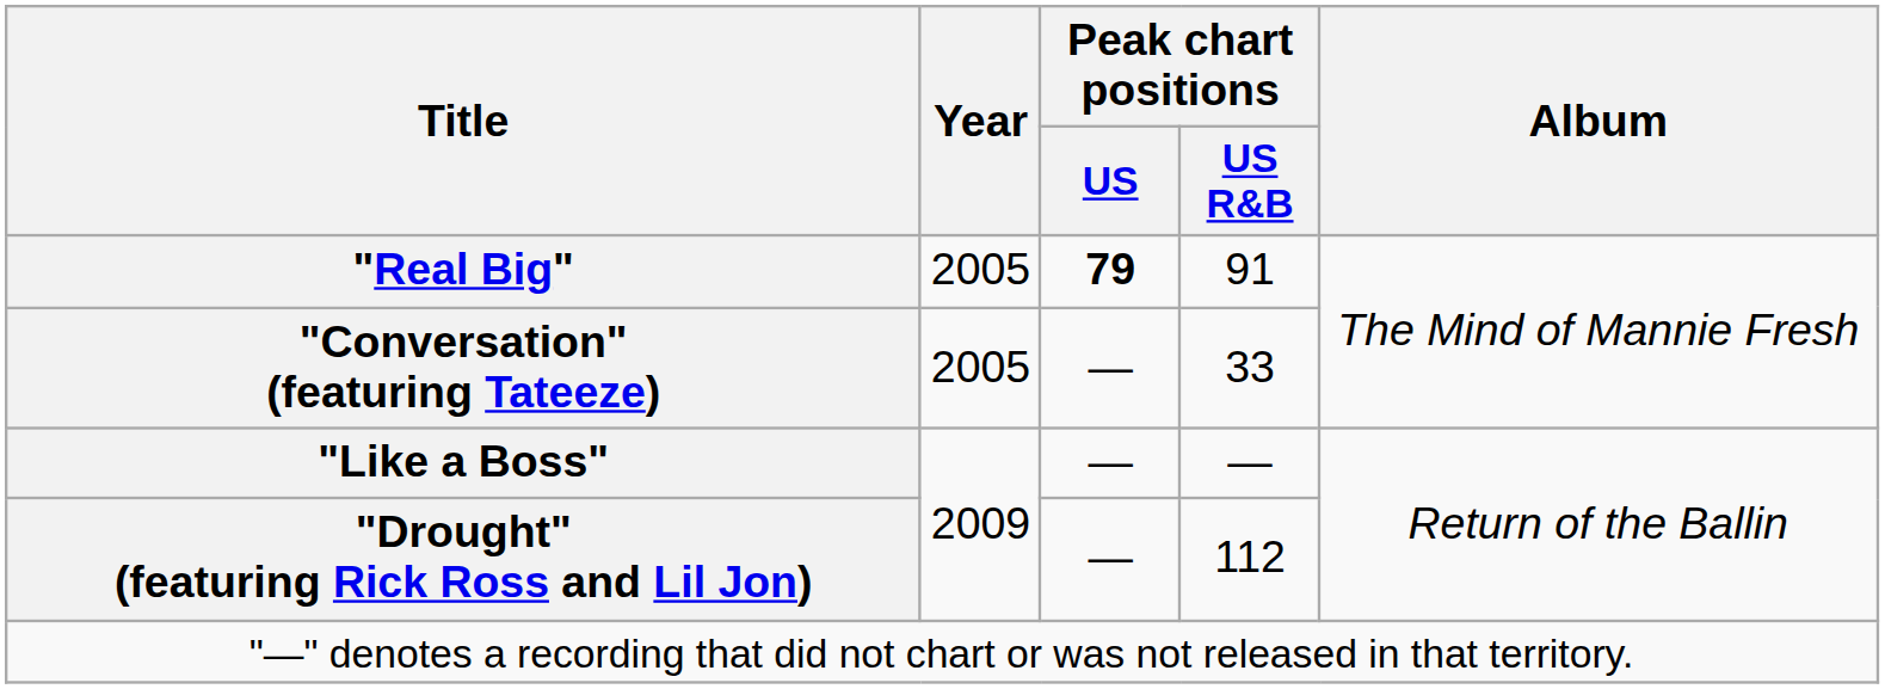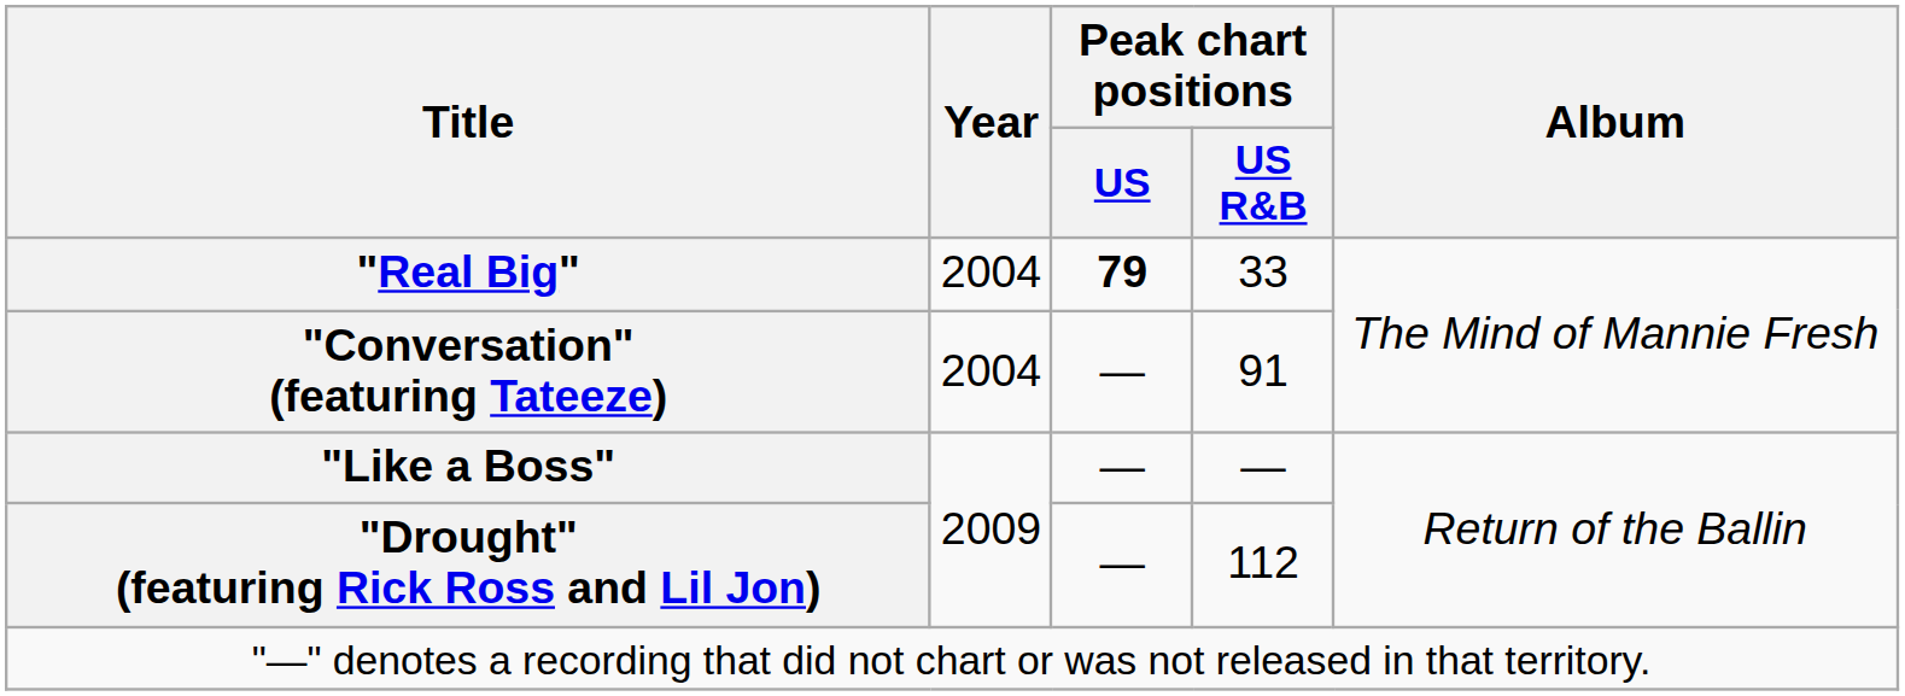 <table class="wikitable plainrowheaders" style="text-align:center;">
 <tr>
 <th scope="col" rowspan="2" style="width:20em;">Title</th>
 <th scope="col" rowspan="2">Year</th>
 <th scope="col" colspan="2">Peak chart positions</th>
 <th scope="col" rowspan="2" style="width:12em;">Album</th>
 </tr>
 <tr>
 <th style="width:3em;font-size:90%;"><a href='#'>US</a><br></th>
 <th style="width:3em;font-size:90%;"><a href='#'>US<br>R&B</a><br></th>
 </tr>
 <tr>
 <th scope="row">"<a href='#'>Real Big</a>"</th>
-<td>2005</td>
+<td>2004</td>
 <td><strong>79</strong></td>
-<td>91</td>
+<td>33</td>
 <td rowspan="2"><em>The Mind of Mannie Fresh</em></td>
 </tr>
 <tr>
 <th scope="row">"Conversation"<br><span>(featuring <a href='#'>Tateeze</a>)</span></th>
-<td>2005</td>
+<td>2004</td>
 <td>—</td>
-<td>33</td>
+<td>91</td>
 </tr>
 <tr>
 <th scope="row">"Like a Boss"</th>
 <td rowspan="2">2009</td>
 <td>—</td>
 <td>—</td>
 <td rowspan="2"><em>Return of the Ballin</em></td>
 </tr>
 <tr>
 <th scope="row">"Drought"<br><span>(featuring <a href='#'>Rick Ross</a> and <a href='#'>Lil Jon</a>)</span></th>
 <td>—</td>
 <td>112</td>
 </tr>
 <tr>
 <td colspan="5" style="font-size:90%">"—" denotes a recording that did not chart or was not released in that territory.</td>
 </tr>
 </table>
